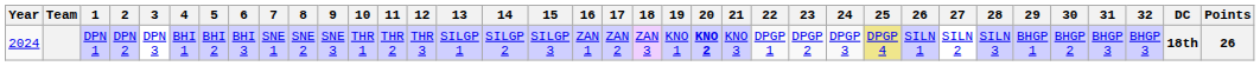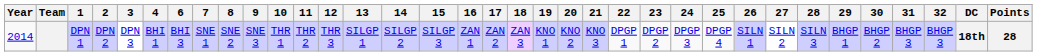 <table class="wikitable" style="text-align:center; font-size:85%;">
 <tr>
 <th>Year</th>
 <th>Team</th>
 <th>1</th>
 <th>2</th>
 <th>3</th>
 <th>4</th>
-<th>5</th>
 <th>6</th>
 <th>7</th>
 <th>8</th>
 <th>9</th>
 <th>10</th>
 <th>11</th>
 <th>12</th>
 <th>13</th>
 <th>14</th>
 <th>15</th>
 <th>16</th>
 <th>17</th>
 <th>18</th>
 <th>19</th>
 <th>20</th>
 <th>21</th>
 <th>22</th>
 <th>23</th>
 <th>24</th>
 <th>25</th>
 <th>26</th>
 <th>27</th>
 <th>28</th>
 <th>29</th>
 <th>30</th>
 <th>31</th>
 <th>32</th>
 <th>DC</th>
 <th>Points</th>
 </tr>
 <tr>
-<td><a href='#'>2024</a></td>
+<td><a href='#'>2014</a></td>
 <th></th>
 <td style="background:#CFCFFF;"><a href='#'>DPN<br>1</a><br></td>
 <td style="background:#CFCFFF;"><a href='#'>DPN<br>2</a><br></td>
 <td style="background:#FFFFFF;"><a href='#'>DPN<br>3</a><br></td>
 <td style="background:#CFCFFF;"><a href='#'>BHI<br>1</a><br></td>
-<td style="background:#CFCFFF;"><a href='#'>BHI<br>2</a><br></td>
 <td style="background:#CFCFFF;"><a href='#'>BHI<br>3</a><br></td>
 <td style="background:#CFCFFF;"><a href='#'>SNE<br>1</a><br></td>
 <td style="background:#CFCFFF;"><a href='#'>SNE<br>2</a><br></td>
 <td style="background:#CFCFFF;"><a href='#'>SNE<br>3</a><br></td>
 <td style="background:#CFCFFF;"><a href='#'>THR<br>1</a><br></td>
 <td style="background:#CFCFFF;"><a href='#'>THR<br>2</a><br></td>
 <td style="background:#CFCFFF;"><a href='#'>THR<br>3</a><br></td>
 <td style="background:#CFCFFF;"><a href='#'>SILGP<br>1</a><br></td>
 <td style="background:#CFCFFF;"><a href='#'>SILGP<br>2</a><br></td>
 <td style="background:#CFCFFF;"><a href='#'>SILGP<br>3</a><br></td>
 <td style="background:#CFCFFF;"><a href='#'>ZAN<br>1</a><br></td>
 <td style="background:#CFCFFF;"><a href='#'>ZAN<br>2</a><br></td>
 <td style="background:#EFCFFF;"><a href='#'>ZAN<br>3</a><br></td>
 <td style="background:#CFCFFF;"><a href='#'>KNO<br>1</a><br></td>
-<td style="background:#CFCFFF;"><strong><a href='#'>KNO<br>2</a><br></strong></td>
+<td style="background:#CFCFFF;"><a href='#'>KNO<br>2</a><br></td>
 <td style="background:#CFCFFF;"><a href='#'>KNO<br>3</a><br></td>
 <td><a href='#'>DPGP<br>1</a></td>
 <td><a href='#'>DPGP<br>2</a></td>
 <td><a href='#'>DPGP<br>3</a></td>
-<td style="background: khaki;"><a href='#'>DPGP<br>4</a></td>
+<td><a href='#'>DPGP<br>4</a></td>
 <td style="background:#CFCFFF;"><a href='#'>SILN<br>1</a><br></td>
 <td style="background:#FFFFFF;"><a href='#'>SILN<br>2</a><br></td>
 <td style="background:#CFCFFF;"><a href='#'>SILN<br>3</a><br></td>
 <td style="background:#CFCFFF;"><a href='#'>BHGP<br>1</a><br></td>
 <td style="background:#CFCFFF;"><a href='#'>BHGP<br>2</a><br></td>
 <td style="background:#CFCFFF;"><a href='#'>BHGP<br>3</a><br></td>
 <td style="background:#CFCFFF;"><a href='#'>BHGP<br>3</a><br></td>
 <th>18th</th>
-<th>26</th>
+<th>28</th>
 </tr>
 </table>
